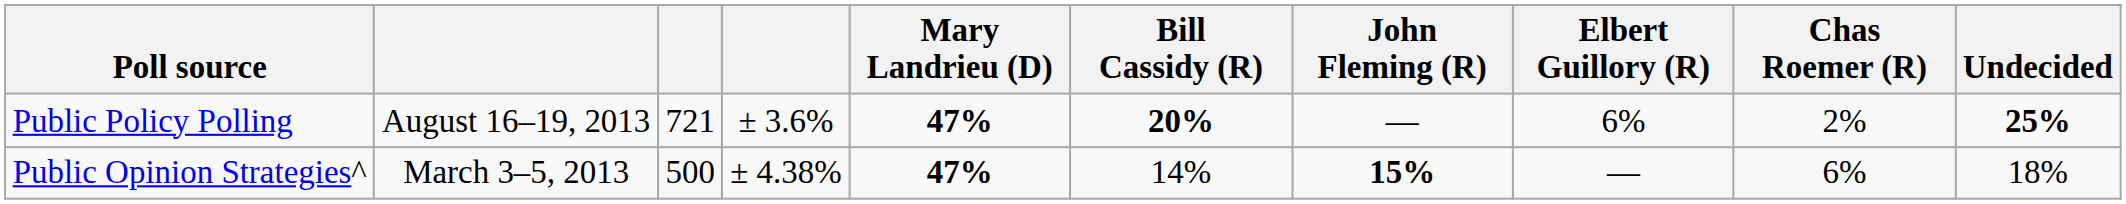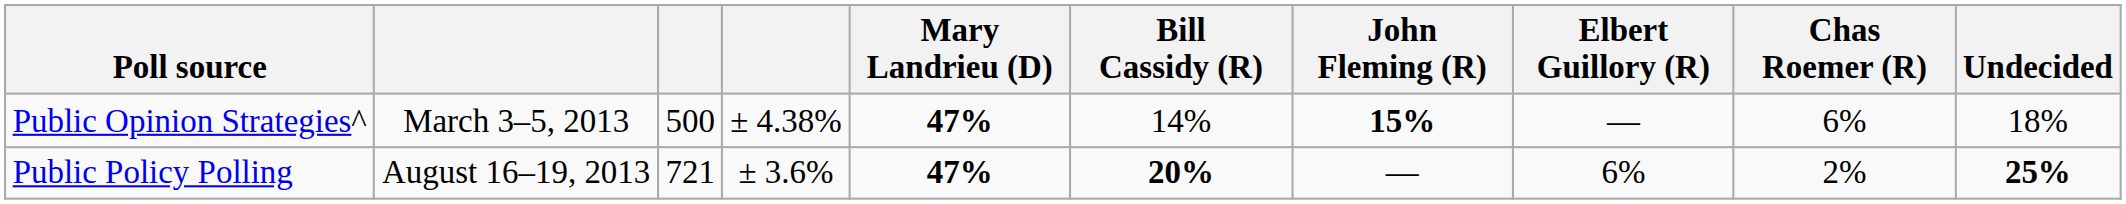 <table class="wikitable" style="text-align:center">
 <tr valign= bottom>
 <th>Poll source</th>
 <th></th>
 <th></th>
 <th></th>
 <th style="width:100px;">Mary<br>Landrieu (D)</th>
 <th style="width:100px;">Bill<br>Cassidy (R)</th>
 <th style="width:100px;">John<br>Fleming (R)</th>
 <th style="width:100px;">Elbert<br>Guillory (R)</th>
 <th style="width:100px;">Chas<br>Roemer (R)</th>
 <th>Undecided</th>
 </tr>
 <tr>
+<td align=left><a href='#'>Public Opinion Strategies</a>^</td>
+<td>March 3–5, 2013</td>
+<td>500</td>
+<td>± 4.38%</td>
+<td><strong>47%</strong></td>
+<td>14%</td>
+<td><strong>15%</strong></td>
+<td>—</td>
+<td>6%</td>
+<td>18%</td>
+</tr>
+<tr>
 <td align=left><a href='#'>Public Policy Polling</a></td>
 <td>August 16–19, 2013</td>
 <td>721</td>
 <td>± 3.6%</td>
 <td><strong>47%</strong></td>
 <td><strong>20%</strong></td>
 <td>—</td>
 <td>6%</td>
 <td>2%</td>
 <td><strong>25%</strong></td>
 </tr>
-<tr>
-<td align=left><a href='#'>Public Opinion Strategies</a>^</td>
-<td>March 3–5, 2013</td>
-<td>500</td>
-<td>± 4.38%</td>
-<td><strong>47%</strong></td>
-<td>14%</td>
-<td><strong>15%</strong></td>
-<td>—</td>
-<td>6%</td>
-<td>18%</td>
-</tr>
 </table>
